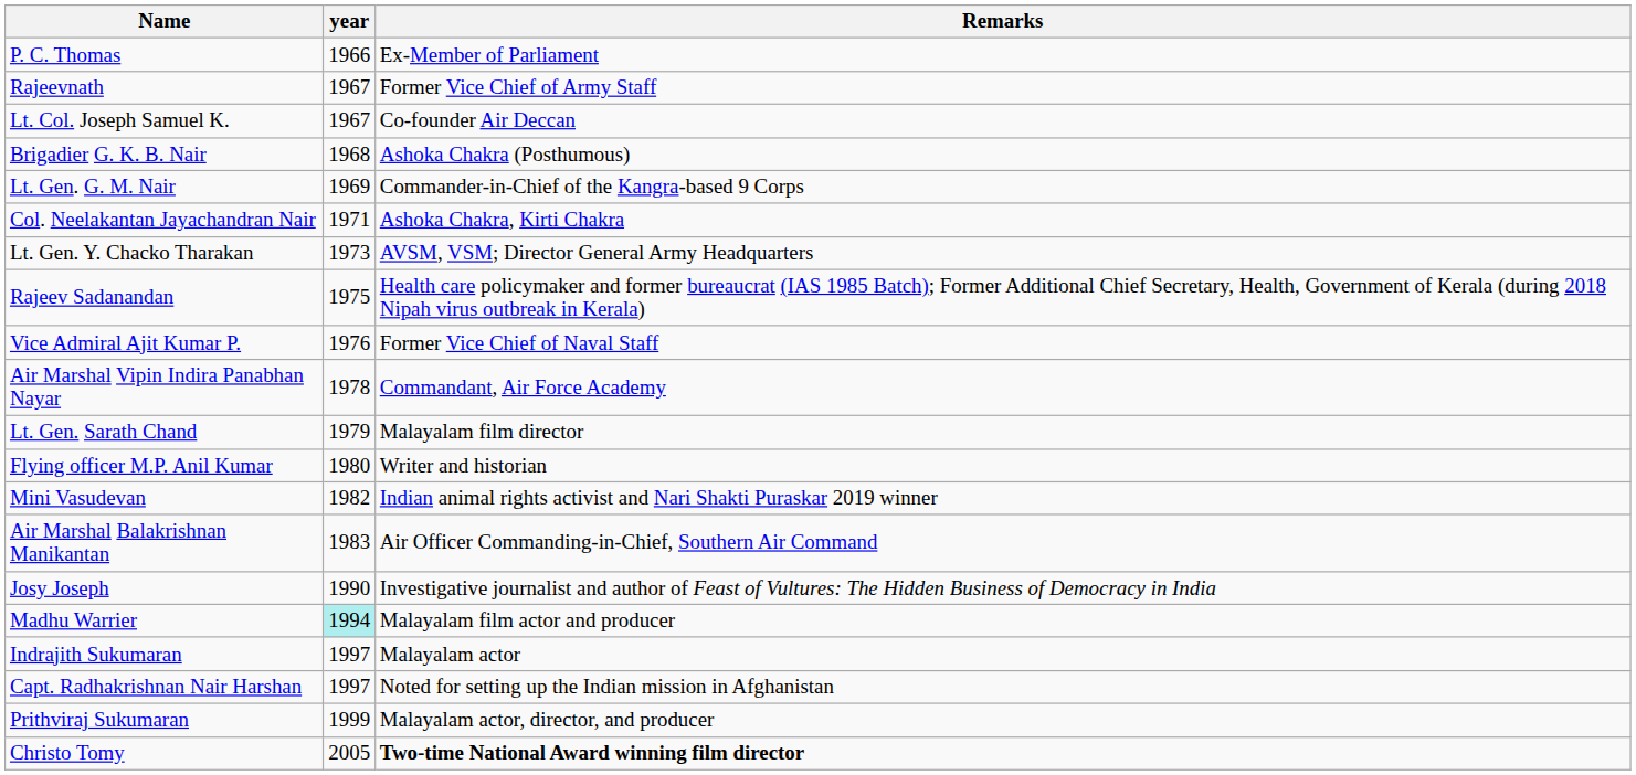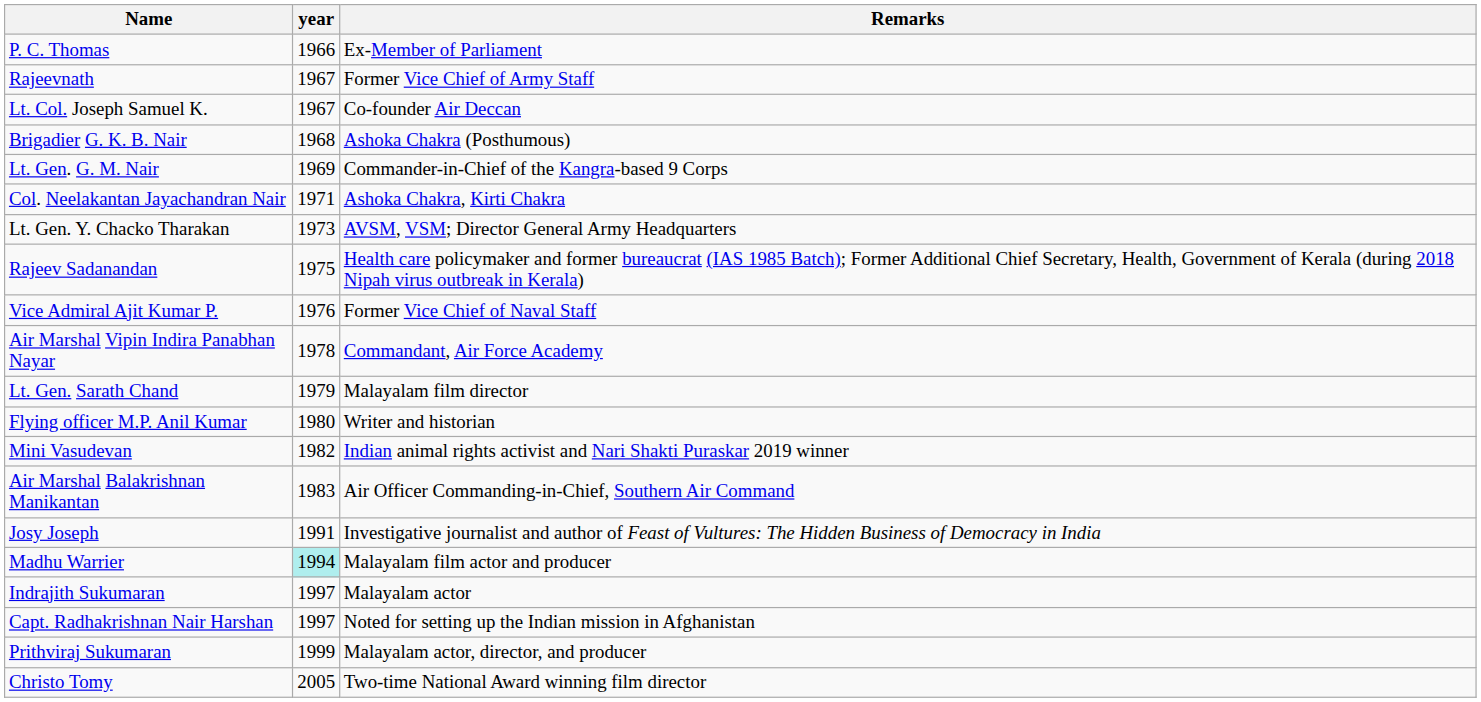 <table class="wikitable sortable">
 <tr>
 <th>Name</th>
 <th>year</th>
 <th>Remarks</th>
 </tr>
 <tr>
 <td><a href='#'>P. C. Thomas</a></td>
 <td>1966</td>
 <td>Ex-<a href='#'>Member of Parliament</a></td>
 </tr>
 <tr>
 <td><a href='#'>Rajeevnath</a></td>
 <td>1967</td>
 <td>Former  <a href='#'>Vice Chief of Army Staff</a></td>
 </tr>
 <tr>
 <td><a href='#'>Lt. Col.</a> Joseph Samuel K.</td>
 <td>1967</td>
 <td>Co-founder <a href='#'>Air Deccan</a></td>
 </tr>
 <tr>
 <td><a href='#'>Brigadier</a> <a href='#'>G. K. B. Nair</a></td>
 <td>1968</td>
 <td><a href='#'>Ashoka Chakra</a> (Posthumous)</td>
 </tr>
 <tr>
 <td><a href='#'>Lt. Gen</a>. <a href='#'>G. M. Nair</a></td>
 <td>1969</td>
 <td>Commander-in-Chief of the <a href='#'>Kangra</a>-based 9 Corps</td>
 </tr>
 <tr>
 <td><a href='#'>Col</a>. <a href='#'>Neelakantan Jayachandran Nair</a></td>
 <td>1971</td>
 <td><a href='#'>Ashoka Chakra</a>, <a href='#'>Kirti Chakra</a></td>
 </tr>
 <tr>
 <td>Lt. Gen. Y. Chacko Tharakan</td>
 <td>1973</td>
 <td><a href='#'>AVSM</a>, <a href='#'>VSM</a>; Director General Army Headquarters</td>
 </tr>
 <tr>
 <td><a href='#'>Rajeev Sadanandan</a></td>
 <td>1975</td>
 <td><a href='#'>Health care</a> policymaker and former <a href='#'>bureaucrat</a> <a href='#'>(IAS 1985 Batch)</a>; Former Additional Chief Secretary, Health, Government of Kerala (during <a href='#'>2018 Nipah virus outbreak in Kerala</a>) </td>
 </tr>
 <tr>
 <td><a href='#'>Vice Admiral Ajit Kumar P.</a></td>
 <td>1976</td>
 <td>Former <a href='#'>Vice Chief of Naval Staff</a></td>
 </tr>
 <tr>
 <td><a href='#'>Air Marshal</a> <a href='#'>Vipin Indira Panabhan Nayar</a></td>
 <td>1978</td>
 <td><a href='#'>Commandant</a>, <a href='#'>Air Force Academy</a></td>
 </tr>
 <tr>
 <td><a href='#'>Lt. Gen.</a> <a href='#'>Sarath Chand</a></td>
 <td>1979</td>
 <td>Malayalam film director</td>
 </tr>
 <tr>
 <td><a href='#'>Flying officer M.P. Anil Kumar</a></td>
 <td>1980</td>
 <td>Writer and historian</td>
 </tr>
 <tr>
 <td><a href='#'>Mini Vasudevan</a></td>
 <td>1982</td>
 <td><a href='#'>Indian</a> animal rights activist and  <a href='#'>Nari Shakti Puraskar</a> 2019 winner</td>
 </tr>
 <tr>
 <td><a href='#'>Air Marshal</a> <a href='#'>Balakrishnan Manikantan</a></td>
 <td>1983</td>
 <td>Air Officer Commanding-in-Chief, <a href='#'>Southern Air Command</a></td>
 </tr>
 <tr>
 <td><a href='#'>Josy Joseph</a></td>
-<td>1990</td>
+<td>1991</td>
 <td>Investigative journalist and author of <em>Feast of Vultures: The Hidden Business of Democracy in India</em></td>
 </tr>
 <tr>
 <td><a href='#'>Madhu Warrier</a></td>
 <td style="background: paleturquoise;">1994</td>
 <td>Malayalam film actor and producer</td>
 </tr>
 <tr>
 <td><a href='#'>Indrajith Sukumaran</a></td>
 <td>1997</td>
 <td>Malayalam actor</td>
 </tr>
 <tr>
 <td><a href='#'>Capt. Radhakrishnan Nair Harshan</a></td>
 <td>1997</td>
 <td>Noted for setting up the Indian mission in Afghanistan</td>
 </tr>
 <tr>
 <td><a href='#'>Prithviraj Sukumaran</a></td>
 <td>1999</td>
 <td>Malayalam actor, director, and producer</td>
 </tr>
 <tr>
 <td><a href='#'>Christo Tomy</a></td>
 <td>2005</td>
-<td><strong>Two-time National Award winning film director</strong></td>
+<td>Two-time National Award winning film director</td>
 </tr>
 </table>
